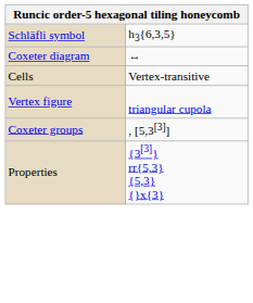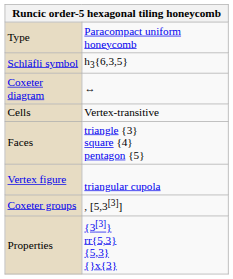 <table class="wikitable" align="right" style="margin-left:10px" width="320">
 <tr>
 <th bgcolor=#e7dcc3 colspan=2>Runcic order-5 hexagonal tiling honeycomb</th>
+</tr>
+<tr>
+<td bgcolor=#e7dcc3>Type</td>
+<td><a href='#'>Paracompact uniform honeycomb</a></td>
 </tr>
 <tr>
 <td bgcolor=#e7dcc3><a href='#'>Schläfli symbol</a></td>
 <td>h<sub>3</sub>{6,3,5}</td>
 </tr>
 <tr>
 <td bgcolor=#e7dcc3><a href='#'>Coxeter diagram</a></td>
 <td> ↔ </td>
 </tr>
 <tr>
 <td bgcolor=#e7dcc3>Cells</td>
 <td>Vertex-transitive</td>
 </tr>
 <tr>
+<td bgcolor=#e7dcc3>Faces</td>
+<td><a href='#'>triangle</a> {3}<br><a href='#'>square</a> {4}<br><a href='#'>pentagon</a> {5}</td>
+</tr>
+<tr>
 <td bgcolor=#e7dcc3><a href='#'>Vertex figure</a></td>
 <td><br><a href='#'>triangular cupola</a></td>
 </tr>
 <tr>
 <td bgcolor=#e7dcc3><a href='#'>Coxeter groups</a></td>
 <td>, [5,3<sup>[3]</sup>]</td>
 </tr>
 <tr>
 <td bgcolor=#e7dcc3>Properties</td>
 <td><a href='#'>{3<sup>[3]</sup>}</a> <br><a href='#'>rr{5,3}</a> <br><a href='#'>{5,3}</a> <br><a href='#'>{}x{3}</a> </td>
 </tr>
 </table>
